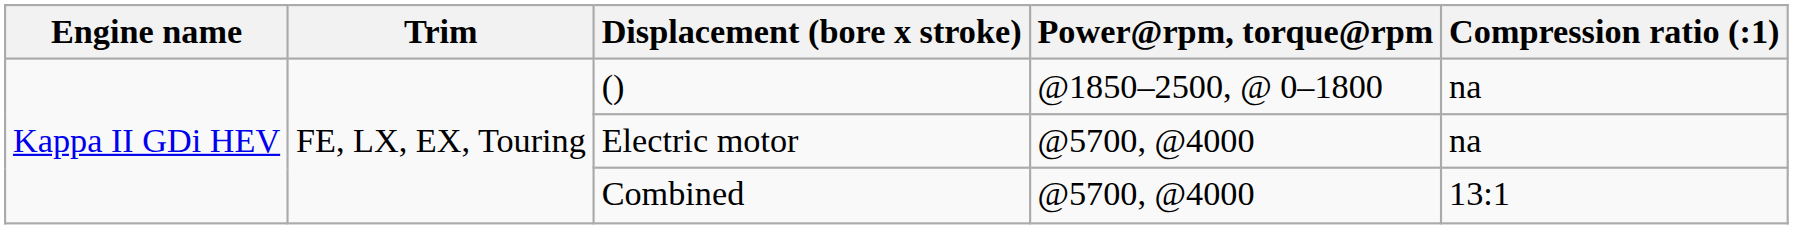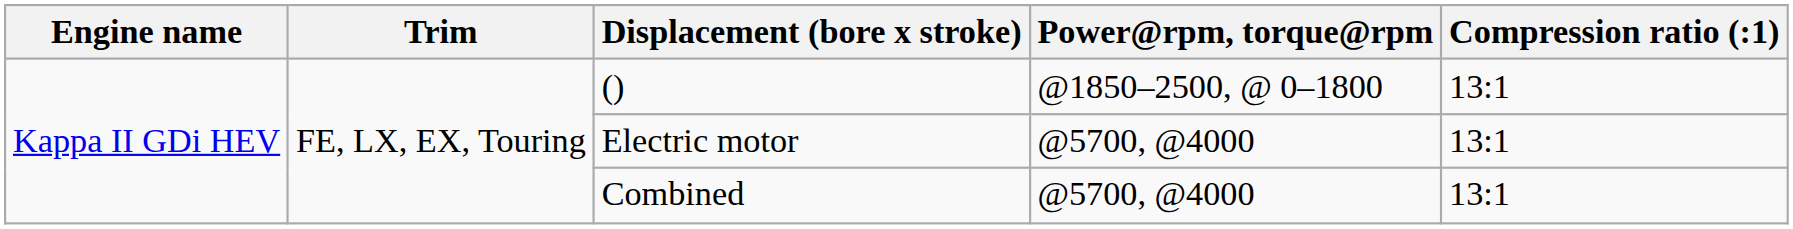 <table class="wikitable sortable collapsible">
 <tr>
 <th>Engine name</th>
 <th>Trim</th>
 <th>Displacement (bore x stroke)</th>
 <th>Power@rpm, torque@rpm</th>
 <th>Compression ratio (:1)</th>
 </tr>
 <tr>
 <td rowspan="3"><a href='#'>Kappa II GDi HEV</a></td>
 <td rowspan="3">FE, LX, EX, Touring</td>
 <td> ()</td>
 <td>@1850–2500, @ 0–1800</td>
-<td>na</td>
+<td>13:1</td>
 </tr>
 <tr>
 <td>Electric motor</td>
 <td>@5700, @4000</td>
-<td>na</td>
+<td>13:1</td>
 </tr>
 <tr>
 <td>Combined</td>
 <td>@5700, @4000</td>
 <td>13:1</td>
 </tr>
 </table>
